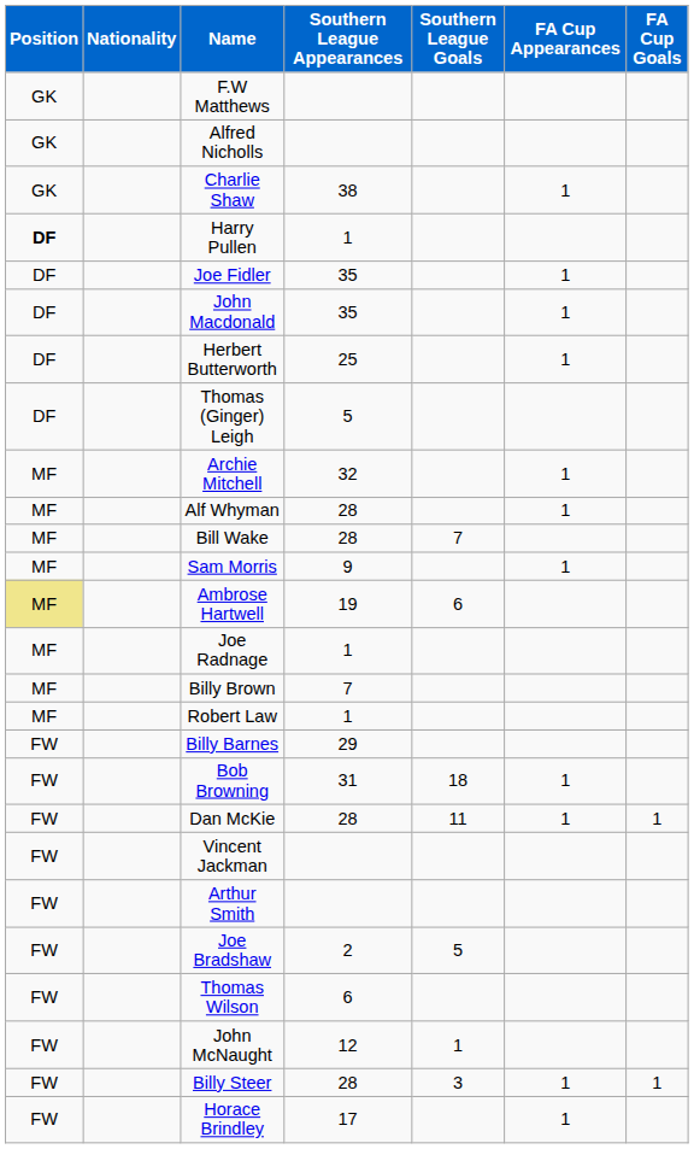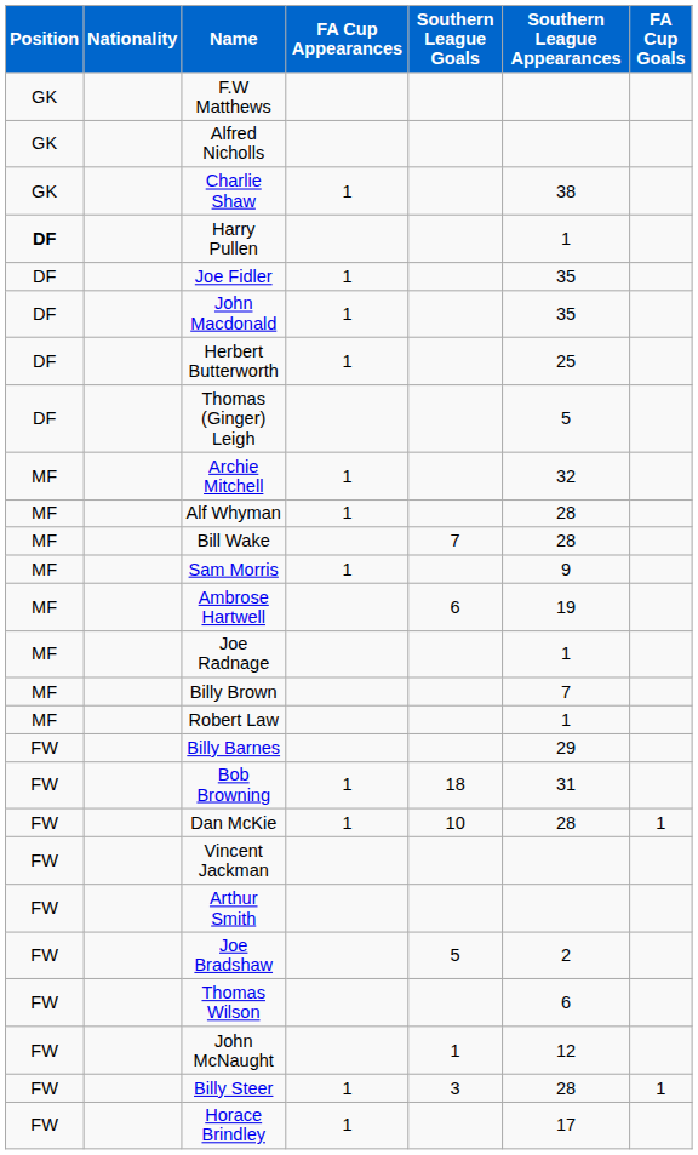 <table class="wikitable" style="text-align:center; font-size:90%; width:90%;">
 <tr>
 <th style="background:#0066CC; color:#FFFFFF; text-align:center;">Position</th>
 <th style="background:#0066CC; color:#FFFFFF; text-align:center;">Nationality</th>
 <th style="background:#0066CC; color:#FFFFFF; text-align:center;"><strong>Name</strong></th>
+<th style="background:#0066CC; color:#FFFFFF; text-align:center;">FA Cup Appearances</th>
+<th style="background:#0066CC; color:#FFFFFF; text-align:center;">Southern League Goals</th>
 <th style="background:#0066CC; color:#FFFFFF; text-align:center;">Southern League Appearances</th>
-<th style="background:#0066CC; color:#FFFFFF; text-align:center;">Southern League Goals</th>
-<th style="background:#0066CC; color:#FFFFFF; text-align:center;">FA Cup Appearances</th>
 <th style="background:#0066CC; color:#FFFFFF; text-align:center;">FA Cup Goals</th>
 </tr>
 <tr>
 <td>GK</td>
 <td></td>
 <td>F.W Matthews</td>
 <td></td>
 <td></td>
 <td></td>
 <td></td>
 </tr>
 <tr>
 <td>GK</td>
 <td></td>
 <td>Alfred Nicholls</td>
 <td></td>
 <td></td>
 <td></td>
 <td></td>
 </tr>
 <tr>
 <td>GK</td>
 <td></td>
 <td><a href='#'>Charlie Shaw</a></td>
+<td>1</td>
+<td></td>
 <td>38</td>
-<td></td>
-<td>1</td>
 <td></td>
 </tr>
 <tr>
 <td><strong>DF</strong></td>
 <td></td>
 <td>Harry Pullen</td>
-<td>1</td>
 <td></td>
-<td></td>
-<td></td>
-</tr>
-<tr>
-<td>DF</td>
-<td></td>
-<td><a href='#'>Joe Fidler</a></td>
-<td>35</td>
 <td></td>
 <td>1</td>
 <td></td>
 </tr>
 <tr>
 <td>DF</td>
 <td></td>
-<td><a href='#'>John Macdonald</a></td>
+<td><a href='#'>Joe Fidler</a></td>
+<td>1</td>
+<td></td>
 <td>35</td>
 <td></td>
+</tr>
+<tr>
+<td>DF</td>
+<td></td>
+<td><a href='#'>John Macdonald</a></td>
 <td>1</td>
+<td></td>
+<td>35</td>
 <td></td>
 </tr>
 <tr>
 <td>DF</td>
 <td></td>
 <td>Herbert Butterworth</td>
+<td>1</td>
+<td></td>
 <td>25</td>
-<td></td>
-<td>1</td>
 <td></td>
 </tr>
 <tr>
 <td>DF</td>
 <td></td>
 <td>Thomas (Ginger) Leigh</td>
-<td>5</td>
 <td></td>
 <td></td>
+<td>5</td>
 <td></td>
 </tr>
 <tr>
 <td>MF</td>
 <td></td>
 <td><a href='#'>Archie Mitchell</a></td>
+<td>1</td>
+<td></td>
 <td>32</td>
+<td></td>
+</tr>
+<tr>
+<td>MF</td>
+<td></td>
+<td>Alf Whyman</td>
+<td>1</td>
+<td></td>
+<td>28</td>
+<td></td>
+</tr>
+<tr>
+<td>MF</td>
+<td></td>
+<td>Bill Wake</td>
+<td></td>
+<td>7</td>
+<td>28</td>
+<td></td>
+</tr>
+<tr>
+<td>MF</td>
+<td></td>
+<td><a href='#'>Sam Morris</a></td>
+<td>1</td>
+<td></td>
+<td>9</td>
+<td></td>
+</tr>
+<tr>
+<td>MF</td>
+<td></td>
+<td><a href='#'>Ambrose Hartwell</a></td>
+<td></td>
+<td>6</td>
+<td>19</td>
+<td></td>
+</tr>
+<tr>
+<td>MF</td>
+<td></td>
+<td>Joe Radnage</td>
+<td></td>
 <td></td>
 <td>1</td>
 <td></td>
 </tr>
 <tr>
 <td>MF</td>
 <td></td>
-<td>Alf Whyman</td>
-<td>28</td>
-<td></td>
-<td>1</td>
-<td></td>
-</tr>
-<tr>
-<td>MF</td>
-<td></td>
-<td>Bill Wake</td>
-<td>28</td>
-<td>7</td>
+<td>Billy Brown</td>
 <td></td>
 <td></td>
-</tr>
-<tr>
-<td>MF</td>
-<td></td>
-<td><a href='#'>Sam Morris</a></td>
-<td>9</td>
-<td></td>
-<td>1</td>
-<td></td>
-</tr>
-<tr>
-<td style="background: khaki;">MF</td>
-<td></td>
-<td><a href='#'>Ambrose Hartwell</a></td>
-<td>19</td>
-<td>6</td>
-<td></td>
-<td></td>
-</tr>
-<tr>
-<td>MF</td>
-<td></td>
-<td>Joe Radnage</td>
-<td>1</td>
-<td></td>
-<td></td>
-<td></td>
-</tr>
-<tr>
-<td>MF</td>
-<td></td>
-<td>Billy Brown</td>
 <td>7</td>
-<td></td>
-<td></td>
 <td></td>
 </tr>
 <tr>
 <td>MF</td>
 <td></td>
 <td>Robert Law</td>
-<td>1</td>
 <td></td>
 <td></td>
+<td>1</td>
 <td></td>
 </tr>
 <tr>
 <td>FW</td>
 <td></td>
 <td><a href='#'>Billy Barnes</a></td>
-<td>29</td>
 <td></td>
 <td></td>
+<td>29</td>
 <td></td>
 </tr>
 <tr>
 <td>FW</td>
 <td></td>
 <td><a href='#'>Bob Browning</a></td>
+<td>1</td>
+<td>18</td>
 <td>31</td>
-<td>18</td>
-<td>1</td>
 <td></td>
 </tr>
 <tr>
 <td>FW</td>
 <td></td>
 <td>Dan McKie</td>
+<td>1</td>
+<td>10</td>
 <td>28</td>
-<td>11</td>
-<td>1</td>
 <td>1</td>
 </tr>
 <tr>
 <td>FW</td>
 <td></td>
 <td>Vincent Jackman</td>
 <td></td>
 <td></td>
 <td></td>
 <td></td>
 </tr>
 <tr>
 <td>FW</td>
 <td></td>
 <td><a href='#'>Arthur Smith</a></td>
 <td></td>
 <td></td>
 <td></td>
 <td></td>
 </tr>
 <tr>
 <td>FW</td>
 <td></td>
 <td><a href='#'>Joe Bradshaw</a></td>
+<td></td>
+<td>5</td>
 <td>2</td>
-<td>5</td>
-<td></td>
 <td></td>
 </tr>
 <tr>
 <td>FW</td>
 <td></td>
 <td><a href='#'>Thomas Wilson</a></td>
-<td>6</td>
 <td></td>
 <td></td>
+<td>6</td>
 <td></td>
 </tr>
 <tr>
 <td>FW</td>
 <td></td>
 <td>John McNaught</td>
+<td></td>
+<td>1</td>
 <td>12</td>
-<td>1</td>
-<td></td>
 <td></td>
 </tr>
 <tr>
 <td>FW</td>
 <td></td>
 <td><a href='#'>Billy Steer</a></td>
+<td>1</td>
+<td>3</td>
 <td>28</td>
-<td>3</td>
-<td>1</td>
 <td>1</td>
 </tr>
 <tr>
 <td>FW</td>
 <td></td>
 <td><a href='#'>Horace Brindley</a></td>
+<td>1</td>
+<td></td>
 <td>17</td>
-<td></td>
-<td>1</td>
 <td></td>
 </tr>
 </table>
